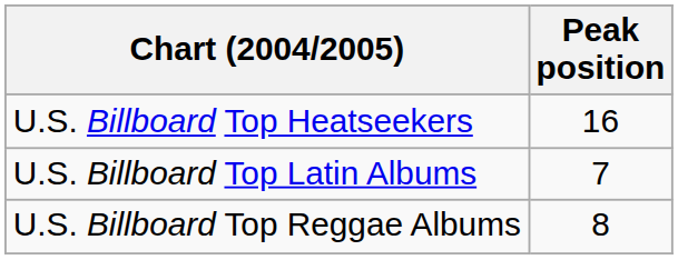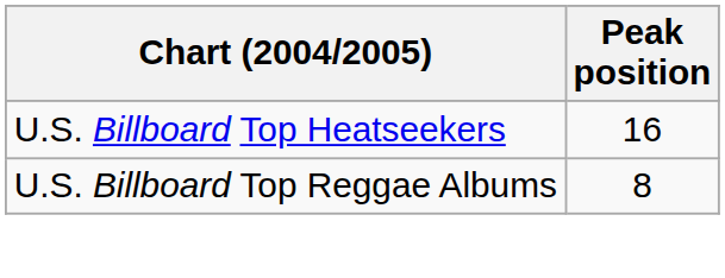 <table class="wikitable">
 <tr>
 <th>Chart (2004/2005)</th>
 <th>Peak<br>position</th>
 </tr>
 <tr>
 <td>U.S. <em><a href='#'>Billboard</a></em> <a href='#'>Top Heatseekers</a></td>
 <td align="center">16</td>
 </tr>
 <tr>
-<td>U.S. <em>Billboard</em> <a href='#'>Top Latin Albums</a></td>
-<td align="center">7</td>
-</tr>
-<tr>
 <td>U.S. <em>Billboard</em> Top Reggae Albums </td>
 <td align="center">8</td>
 </tr>
 </table>
